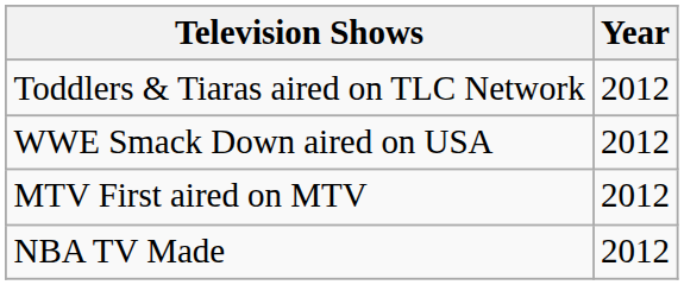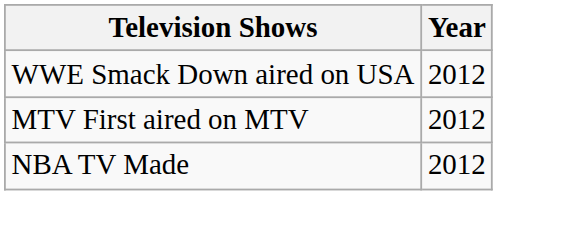 <table class="wikitable">
 <tr>
 <th>Television Shows</th>
 <th>Year</th>
-</tr>
-<tr>
-<td>Toddlers & Tiaras aired on TLC Network</td>
-<td>2012</td>
 </tr>
 <tr>
 <td>WWE Smack Down aired on USA</td>
 <td>2012</td>
 </tr>
 <tr>
 <td>MTV First aired on MTV</td>
 <td>2012</td>
 </tr>
 <tr>
 <td>NBA TV Made</td>
 <td>2012</td>
 </tr>
 </table>
